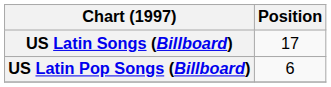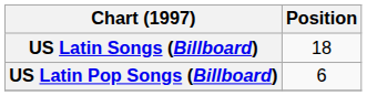 <table class="wikitable plainrowheaders sortable" style="text-align:center;">
 <tr>
 <th scope="col">Chart (1997)</th>
 <th scope="col">Position</th>
 </tr>
 <tr>
 <th scope="row">US <a href='#'>Latin Songs</a> (<em><a href='#'>Billboard</a></em>)</th>
-<td>17</td>
+<td>18</td>
 </tr>
 <tr>
 <th scope="row">US <a href='#'>Latin Pop Songs</a> (<em><a href='#'>Billboard</a></em>)</th>
 <td>6</td>
 </tr>
 <tr>
 </tr>
 </table>
